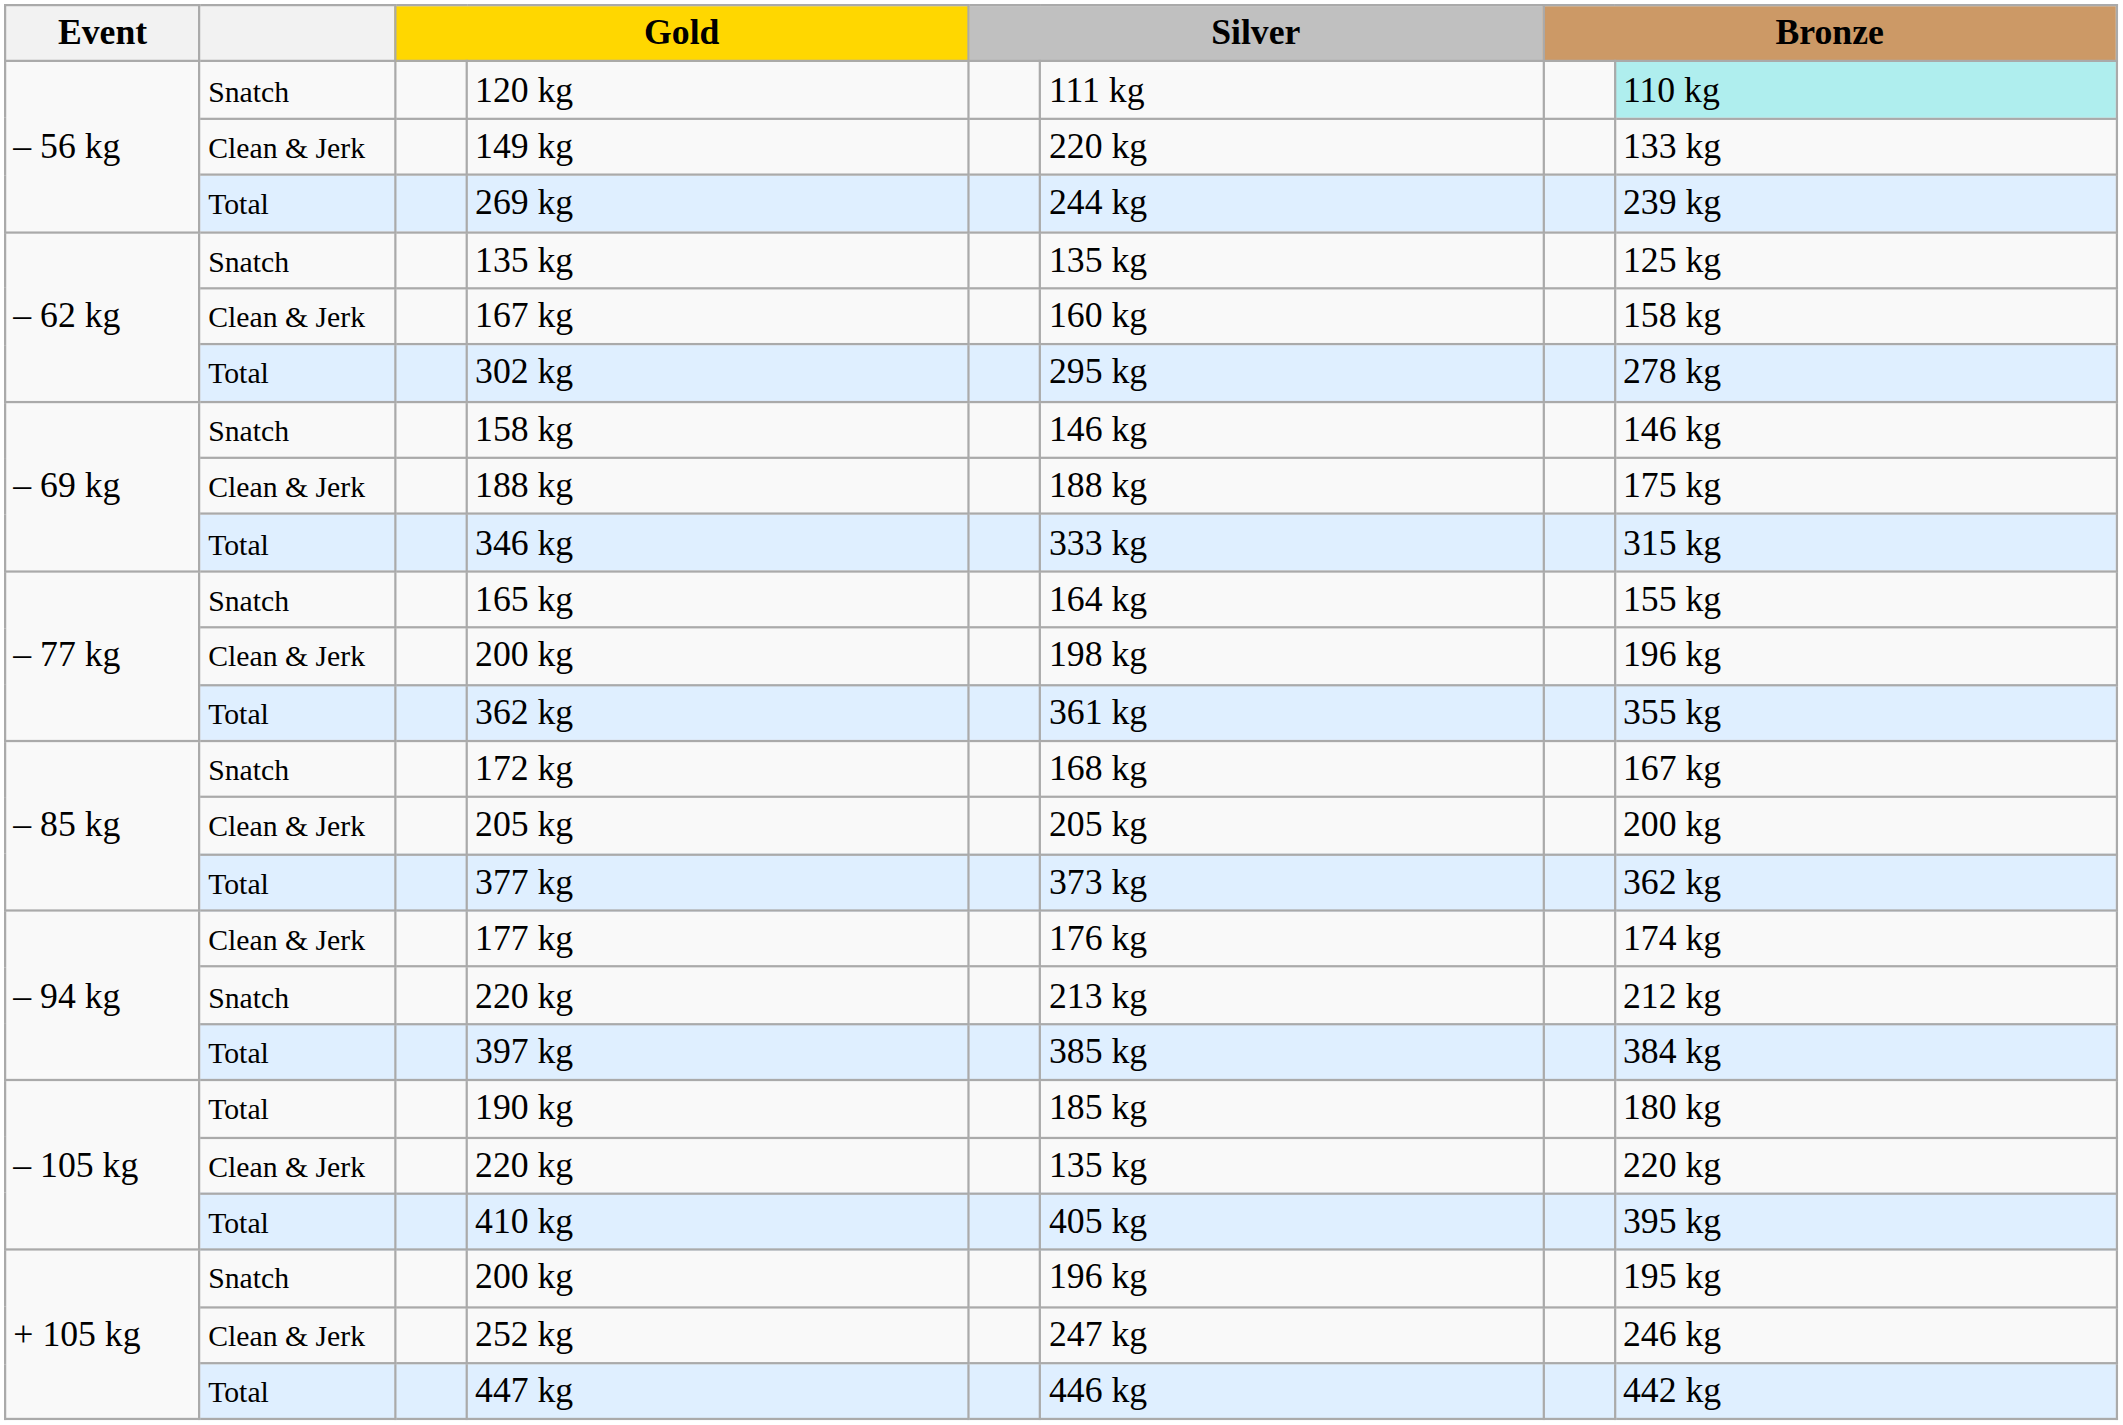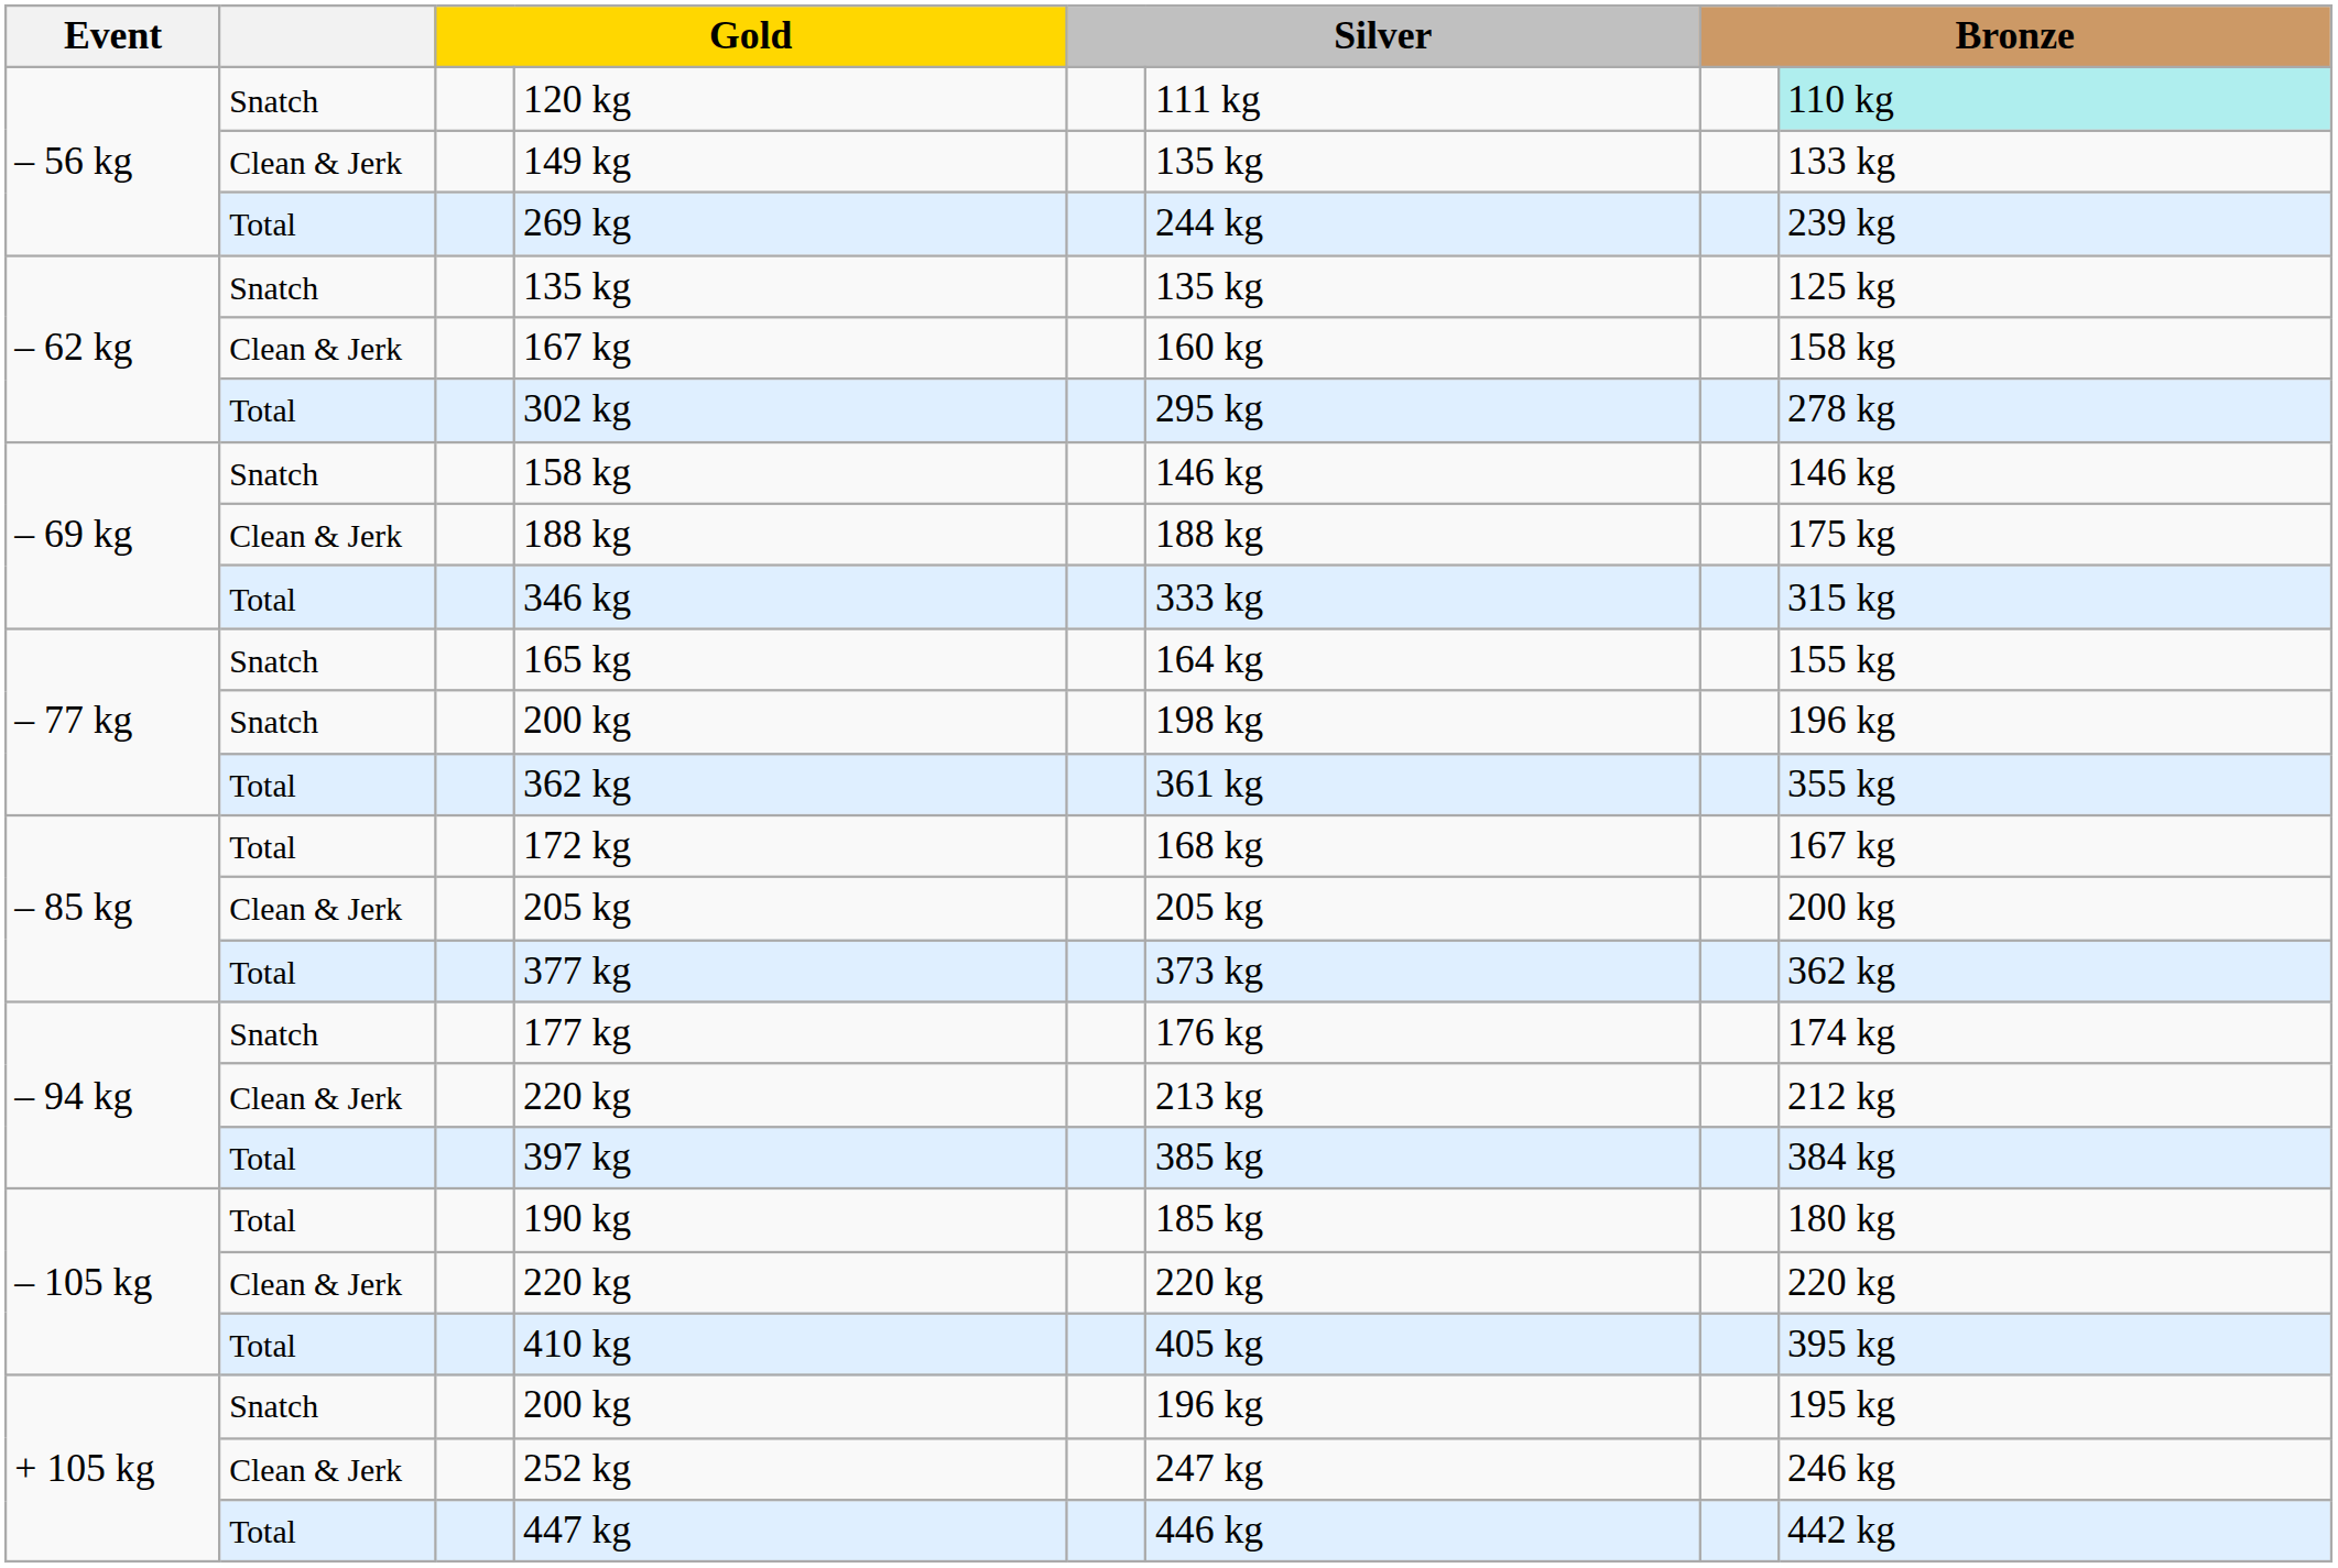 <table class="wikitable">
 <tr>
 <th width=80>Event</th>
 <th width=80></th>
 <td bgcolor=gold align="center" colspan=2 width=250><strong>Gold</strong></td>
 <td bgcolor=silver align="center" colspan=2 width=250><strong>Silver</strong></td>
 <td bgcolor=#cc9966 colspan=2 align="center" width=250><strong>Bronze</strong></td>
 </tr>
 <tr>
 <td rowspan=3>– 56 kg<br></td>
 <td><small>Snatch</small></td>
 <td></td>
 <td>120 kg</td>
 <td></td>
 <td>111 kg</td>
 <td></td>
 <td style="background: paleturquoise;">110 kg</td>
 </tr>
 <tr>
 <td><small>Clean & Jerk</small></td>
 <td></td>
 <td>149 kg</td>
 <td></td>
-<td>220 kg</td>
+<td>135 kg</td>
 <td></td>
 <td>133 kg</td>
 </tr>
 <tr bgcolor=#dfefff>
 <td><small>Total</small></td>
 <td></td>
 <td>269 kg</td>
 <td></td>
 <td>244 kg</td>
 <td></td>
 <td>239 kg</td>
 </tr>
 <tr>
 <td rowspan=3>– 62 kg<br></td>
 <td><small>Snatch</small></td>
 <td></td>
 <td>135 kg</td>
 <td></td>
 <td>135 kg</td>
 <td></td>
 <td>125 kg</td>
 </tr>
 <tr>
 <td><small>Clean & Jerk</small></td>
 <td></td>
 <td>167 kg</td>
 <td></td>
 <td>160 kg</td>
 <td></td>
 <td>158 kg</td>
 </tr>
 <tr bgcolor=#dfefff>
 <td><small>Total</small></td>
 <td></td>
 <td>302 kg</td>
 <td></td>
 <td>295 kg</td>
 <td></td>
 <td>278 kg</td>
 </tr>
 <tr>
 <td rowspan=3>– 69 kg<br></td>
 <td><small>Snatch</small></td>
 <td></td>
 <td>158 kg</td>
 <td></td>
 <td>146 kg</td>
 <td></td>
 <td>146 kg</td>
 </tr>
 <tr>
 <td><small>Clean & Jerk</small></td>
 <td></td>
 <td>188 kg</td>
 <td></td>
 <td>188 kg</td>
 <td></td>
 <td>175 kg</td>
 </tr>
 <tr bgcolor=#dfefff>
 <td><small>Total</small></td>
 <td></td>
 <td>346 kg</td>
 <td></td>
 <td>333 kg</td>
 <td></td>
 <td>315 kg</td>
 </tr>
 <tr>
 <td rowspan=3>– 77 kg<br></td>
 <td><small>Snatch</small></td>
 <td></td>
 <td>165 kg</td>
 <td></td>
 <td>164 kg</td>
 <td></td>
 <td>155 kg</td>
 </tr>
 <tr>
-<td><small>Clean & Jerk</small></td>
+<td><small>Snatch</small></td>
 <td></td>
 <td>200 kg</td>
 <td></td>
 <td>198 kg</td>
 <td></td>
 <td>196 kg</td>
 </tr>
 <tr bgcolor=#dfefff>
 <td><small>Total</small></td>
 <td></td>
 <td>362 kg</td>
 <td></td>
 <td>361 kg</td>
 <td></td>
 <td>355 kg</td>
 </tr>
 <tr>
 <td rowspan=3>– 85 kg<br></td>
-<td><small>Snatch</small></td>
+<td><small>Total</small></td>
 <td></td>
 <td>172 kg</td>
 <td></td>
 <td>168 kg</td>
 <td></td>
 <td>167 kg</td>
 </tr>
 <tr>
 <td><small>Clean & Jerk</small></td>
 <td></td>
 <td>205 kg</td>
 <td></td>
 <td>205 kg</td>
 <td></td>
 <td>200 kg</td>
 </tr>
 <tr bgcolor=#dfefff>
 <td><small>Total</small></td>
 <td></td>
 <td>377 kg</td>
 <td></td>
 <td>373 kg</td>
 <td></td>
 <td>362 kg</td>
 </tr>
 <tr>
 <td rowspan=3>– 94 kg<br></td>
-<td><small>Clean & Jerk</small></td>
+<td><small>Snatch</small></td>
 <td></td>
 <td>177 kg</td>
 <td></td>
 <td>176 kg</td>
 <td></td>
 <td>174 kg</td>
 </tr>
 <tr>
-<td><small>Snatch</small></td>
+<td><small>Clean & Jerk</small></td>
 <td></td>
 <td>220 kg</td>
 <td></td>
 <td>213 kg</td>
 <td></td>
 <td>212 kg</td>
 </tr>
 <tr bgcolor=#dfefff>
 <td><small>Total</small></td>
 <td></td>
 <td>397 kg</td>
 <td></td>
 <td>385 kg</td>
 <td></td>
 <td>384 kg</td>
 </tr>
 <tr>
 <td rowspan=3>– 105 kg<br></td>
 <td><small>Total</small></td>
 <td></td>
 <td>190 kg</td>
 <td></td>
 <td>185 kg</td>
 <td></td>
 <td>180 kg</td>
 </tr>
 <tr>
 <td><small>Clean & Jerk</small></td>
 <td></td>
 <td>220 kg</td>
 <td></td>
-<td>135 kg</td>
+<td>220 kg</td>
 <td></td>
 <td>220 kg</td>
 </tr>
 <tr bgcolor=#dfefff>
 <td><small>Total</small></td>
 <td></td>
 <td>410 kg</td>
 <td></td>
 <td>405 kg</td>
 <td></td>
 <td>395 kg</td>
 </tr>
 <tr>
 <td rowspan=3>+ 105 kg<br></td>
 <td><small>Snatch</small></td>
 <td></td>
 <td>200 kg</td>
 <td></td>
 <td>196 kg</td>
 <td></td>
 <td>195 kg</td>
 </tr>
 <tr>
 <td><small>Clean & Jerk</small></td>
 <td></td>
 <td>252 kg</td>
 <td></td>
 <td>247 kg</td>
 <td></td>
 <td>246 kg</td>
 </tr>
 <tr bgcolor=#dfefff>
 <td><small>Total</small></td>
 <td></td>
 <td>447 kg</td>
 <td></td>
 <td>446 kg</td>
 <td></td>
 <td>442 kg</td>
 </tr>
 </table>
